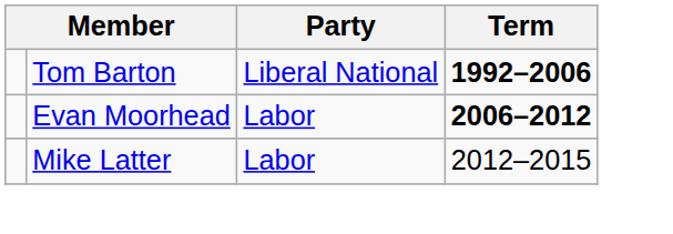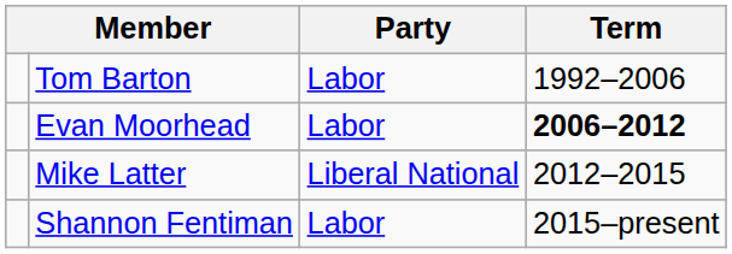 <table class="wikitable">
 <tr>
 <th colspan="2">Member</th>
 <th>Party</th>
 <th>Term</th>
 </tr>
 <tr>
 <td> </td>
 <td><a href='#'>Tom Barton</a></td>
-<td><a href='#'>Liberal National</a></td>
-<td><strong>1992–2006</strong></td>
+<td><a href='#'>Labor</a></td>
+<td>1992–2006</td>
 </tr>
 <tr>
 <td> </td>
 <td><a href='#'>Evan Moorhead</a></td>
 <td><a href='#'>Labor</a></td>
 <td><strong>2006–2012</strong></td>
 </tr>
 <tr>
 <td> </td>
 <td><a href='#'>Mike Latter</a></td>
-<td><a href='#'>Labor</a></td>
+<td><a href='#'>Liberal National</a></td>
 <td>2012–2015</td>
 </tr>
+<tr>
+<td> </td>
+<td><a href='#'>Shannon Fentiman</a></td>
+<td><a href='#'>Labor</a></td>
+<td>2015–present</td>
+</tr>
 </table>
